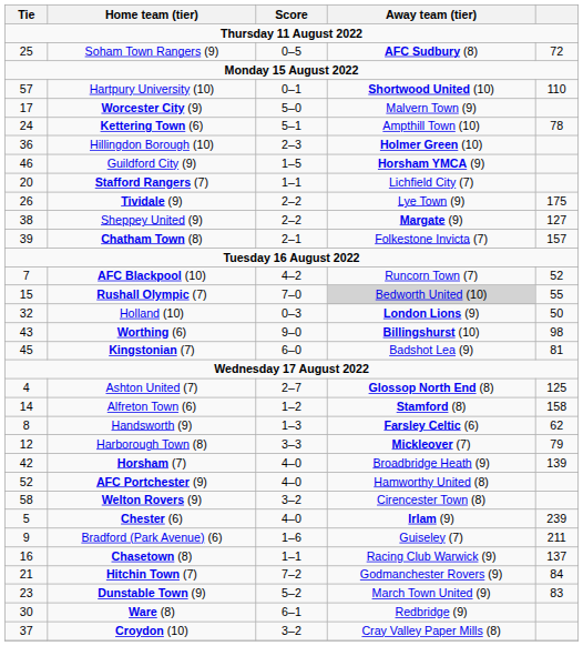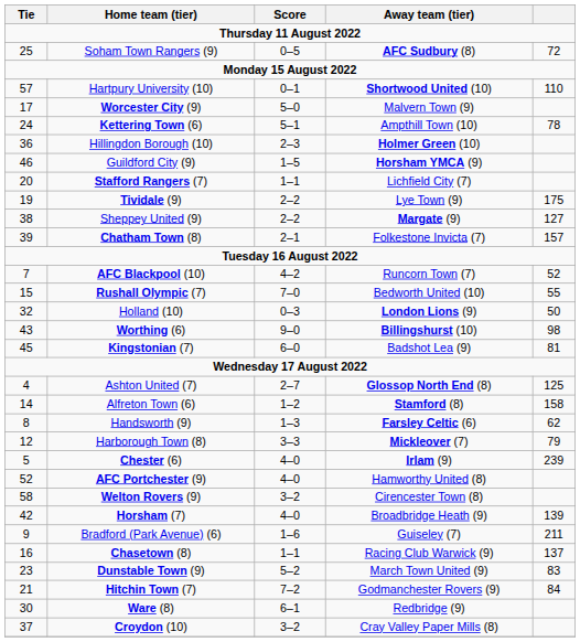 <table class="wikitable" style="width:700px;text-align:center;font-size:90%">
 <tr>
 <th scope="col" style="width: 7.50%">Tie</th>
 <th scope="col" style="width:36.25%">Home team (tier)</th>
 <th scope="col" style="width:12.50%">Score</th>
 <th scope="col" style="width:36.25%">Away team (tier)</th>
 <th scope="col" style="width: 7.50%"></th>
 </tr>
 <tr>
 <td colspan="5"><strong>Thursday 11 August 2022</strong></td>
 </tr>
 <tr>
 <td>25</td>
 <td><a href='#'>Soham Town Rangers</a> (9)</td>
 <td>0–5</td>
 <td><strong><a href='#'>AFC Sudbury</a></strong> (8)</td>
 <td>72</td>
 </tr>
 <tr>
 <td colspan="5"><strong>Monday 15 August 2022</strong></td>
 </tr>
 <tr>
 <td>57</td>
 <td><a href='#'> Hartpury University</a> (10)</td>
 <td>0–1</td>
 <td><strong><a href='#'> Shortwood United</a></strong> (10)</td>
 <td>110</td>
 </tr>
 <tr>
 <td>17</td>
 <td><strong><a href='#'>Worcester City</a></strong> (9)</td>
 <td>5–0</td>
 <td><a href='#'>Malvern Town</a> (9)</td>
 <td></td>
 </tr>
 <tr>
 <td>24</td>
 <td><strong><a href='#'>Kettering Town</a></strong> (6)</td>
 <td>5–1</td>
 <td><a href='#'>Ampthill Town</a> (10)</td>
 <td>78</td>
 </tr>
 <tr>
 <td>36</td>
 <td><a href='#'>Hillingdon Borough</a> (10)</td>
 <td>2–3</td>
 <td><strong><a href='#'> Holmer Green</a></strong> (10)</td>
 <td></td>
 </tr>
 <tr>
 <td>46</td>
 <td><a href='#'>Guildford City</a> (9)</td>
 <td>1–5</td>
 <td><strong><a href='#'>Horsham YMCA</a></strong> (9)</td>
 <td></td>
 </tr>
 <tr>
 <td>20</td>
 <td><strong><a href='#'>Stafford Rangers</a></strong> (7)</td>
 <td>1–1 </td>
 <td><a href='#'>Lichfield City</a> (7)</td>
 <td></td>
 </tr>
 <tr>
-<td>26</td>
+<td>19</td>
 <td><strong><a href='#'> Tividale</a></strong> (9)</td>
 <td>2–2 </td>
 <td><a href='#'>Lye Town</a> (9)</td>
 <td>175</td>
 </tr>
 <tr>
 <td>38</td>
 <td><a href='#'>Sheppey United</a> (9)</td>
 <td>2–2 </td>
 <td><strong><a href='#'>Margate</a></strong> (9)</td>
 <td>127</td>
 </tr>
 <tr>
 <td>39</td>
 <td><strong><a href='#'>Chatham Town</a></strong> (8)</td>
 <td>2–1</td>
 <td><a href='#'>Folkestone Invicta</a> (7)</td>
 <td>157</td>
 </tr>
 <tr>
 <td colspan="5"><strong>Tuesday 16 August 2022</strong></td>
 </tr>
 <tr>
 <td>7</td>
 <td><strong><a href='#'>AFC Blackpool</a></strong> (10)</td>
 <td>4–2</td>
 <td><a href='#'> Runcorn Town</a> (7)</td>
 <td>52</td>
 </tr>
 <tr>
 <td>15</td>
 <td><strong><a href='#'>Rushall Olympic</a></strong> (7)</td>
 <td>7–0</td>
-<td style="background: lightgrey;"><a href='#'>Bedworth United</a> (10)</td>
+<td><a href='#'>Bedworth United</a> (10)</td>
 <td>55</td>
 </tr>
 <tr>
 <td>32</td>
 <td><a href='#'>Holland</a> (10)</td>
 <td>0–3</td>
 <td><strong><a href='#'>London Lions</a></strong> (9)</td>
 <td>50</td>
 </tr>
 <tr>
 <td>43</td>
 <td><strong><a href='#'>Worthing</a></strong> (6)</td>
 <td>9–0</td>
 <td><strong><a href='#'> Billingshurst</a></strong> (10)</td>
 <td>98</td>
 </tr>
 <tr>
 <td>45</td>
 <td><strong><a href='#'>Kingstonian</a></strong> (7)</td>
 <td>6–0</td>
 <td><a href='#'> Badshot Lea</a> (9)</td>
 <td>81</td>
 </tr>
 <tr>
 <td colspan="5"><strong>Wednesday 17 August 2022</strong></td>
 </tr>
 <tr>
 <td>4</td>
 <td><a href='#'>Ashton United</a> (7)</td>
 <td>2–7</td>
 <td><strong><a href='#'> Glossop North End</a></strong> (8)</td>
 <td>125</td>
 </tr>
 <tr>
 <td>14</td>
 <td><a href='#'>Alfreton Town</a> (6)</td>
 <td>1–2</td>
 <td><strong><a href='#'>Stamford</a></strong> (8)</td>
 <td>158</td>
 </tr>
 <tr>
 <td>8</td>
 <td><a href='#'>Handsworth</a> (9)</td>
 <td>1–3</td>
 <td><strong><a href='#'>Farsley Celtic</a></strong> (6)</td>
 <td>62</td>
 </tr>
 <tr>
 <td>12</td>
 <td><a href='#'>Harborough Town</a> (8)</td>
 <td>3–3 </td>
 <td><strong><a href='#'>Mickleover</a></strong> (7)</td>
 <td>79</td>
 </tr>
 <tr>
-<td>42</td>
-<td><strong><a href='#'>Horsham</a></strong> (7)</td>
+<td>5</td>
+<td><strong><a href='#'>Chester</a></strong> (6)</td>
 <td>4–0</td>
-<td><a href='#'>Broadbridge Heath</a> (9)</td>
-<td>139</td>
+<td><strong><a href='#'>Irlam</a></strong> (9)</td>
+<td>239</td>
 </tr>
 <tr>
 <td>52</td>
 <td><strong><a href='#'>AFC Portchester</a></strong> (9)</td>
 <td>4–0</td>
 <td><a href='#'>Hamworthy United</a> (8)</td>
 <td></td>
 </tr>
 <tr>
 <td>58</td>
 <td><strong><a href='#'>Welton Rovers</a></strong> (9)</td>
 <td>3–2</td>
 <td><a href='#'> Cirencester Town</a> (8)</td>
 <td></td>
 </tr>
 <tr>
-<td>5</td>
-<td><strong><a href='#'>Chester</a></strong> (6)</td>
+<td>42</td>
+<td><strong><a href='#'>Horsham</a></strong> (7)</td>
 <td>4–0</td>
-<td><strong><a href='#'>Irlam</a></strong> (9)</td>
-<td>239</td>
+<td><a href='#'>Broadbridge Heath</a> (9)</td>
+<td>139</td>
 </tr>
 <tr>
 <td>9</td>
 <td><a href='#'>Bradford (Park Avenue)</a> (6)</td>
 <td>1–6</td>
 <td><a href='#'> Guiseley</a> (7)</td>
 <td>211</td>
 </tr>
 <tr>
 <td>16</td>
 <td><strong><a href='#'>Chasetown</a></strong> (8)</td>
 <td>1–1 </td>
 <td><a href='#'> Racing Club Warwick</a> (9)</td>
 <td>137</td>
 </tr>
 <tr>
+<td>23</td>
+<td><strong><a href='#'>Dunstable Town</a></strong> (9)</td>
+<td>5–2</td>
+<td><a href='#'> March Town United</a> (9)</td>
+<td>83</td>
+</tr>
+<tr>
 <td>21</td>
 <td><strong><a href='#'>Hitchin Town</a></strong> (7)</td>
 <td>7–2</td>
 <td><a href='#'> Godmanchester Rovers</a> (9)</td>
 <td>84</td>
-</tr>
-<tr>
-<td>23</td>
-<td><strong><a href='#'>Dunstable Town</a></strong> (9)</td>
-<td>5–2</td>
-<td><a href='#'> March Town United</a> (9)</td>
-<td>83</td>
 </tr>
 <tr>
 <td>30</td>
 <td><strong><a href='#'>Ware</a></strong> (8)</td>
 <td>6–1</td>
 <td><a href='#'>Redbridge</a> (9)</td>
 <td></td>
 </tr>
 <tr>
 <td>37</td>
 <td><strong><a href='#'>Croydon</a></strong> (10)</td>
 <td>3–2</td>
 <td><a href='#'>Cray Valley Paper Mills</a> (8)</td>
 <td></td>
 </tr>
 <tr>
 </tr>
 </table>
